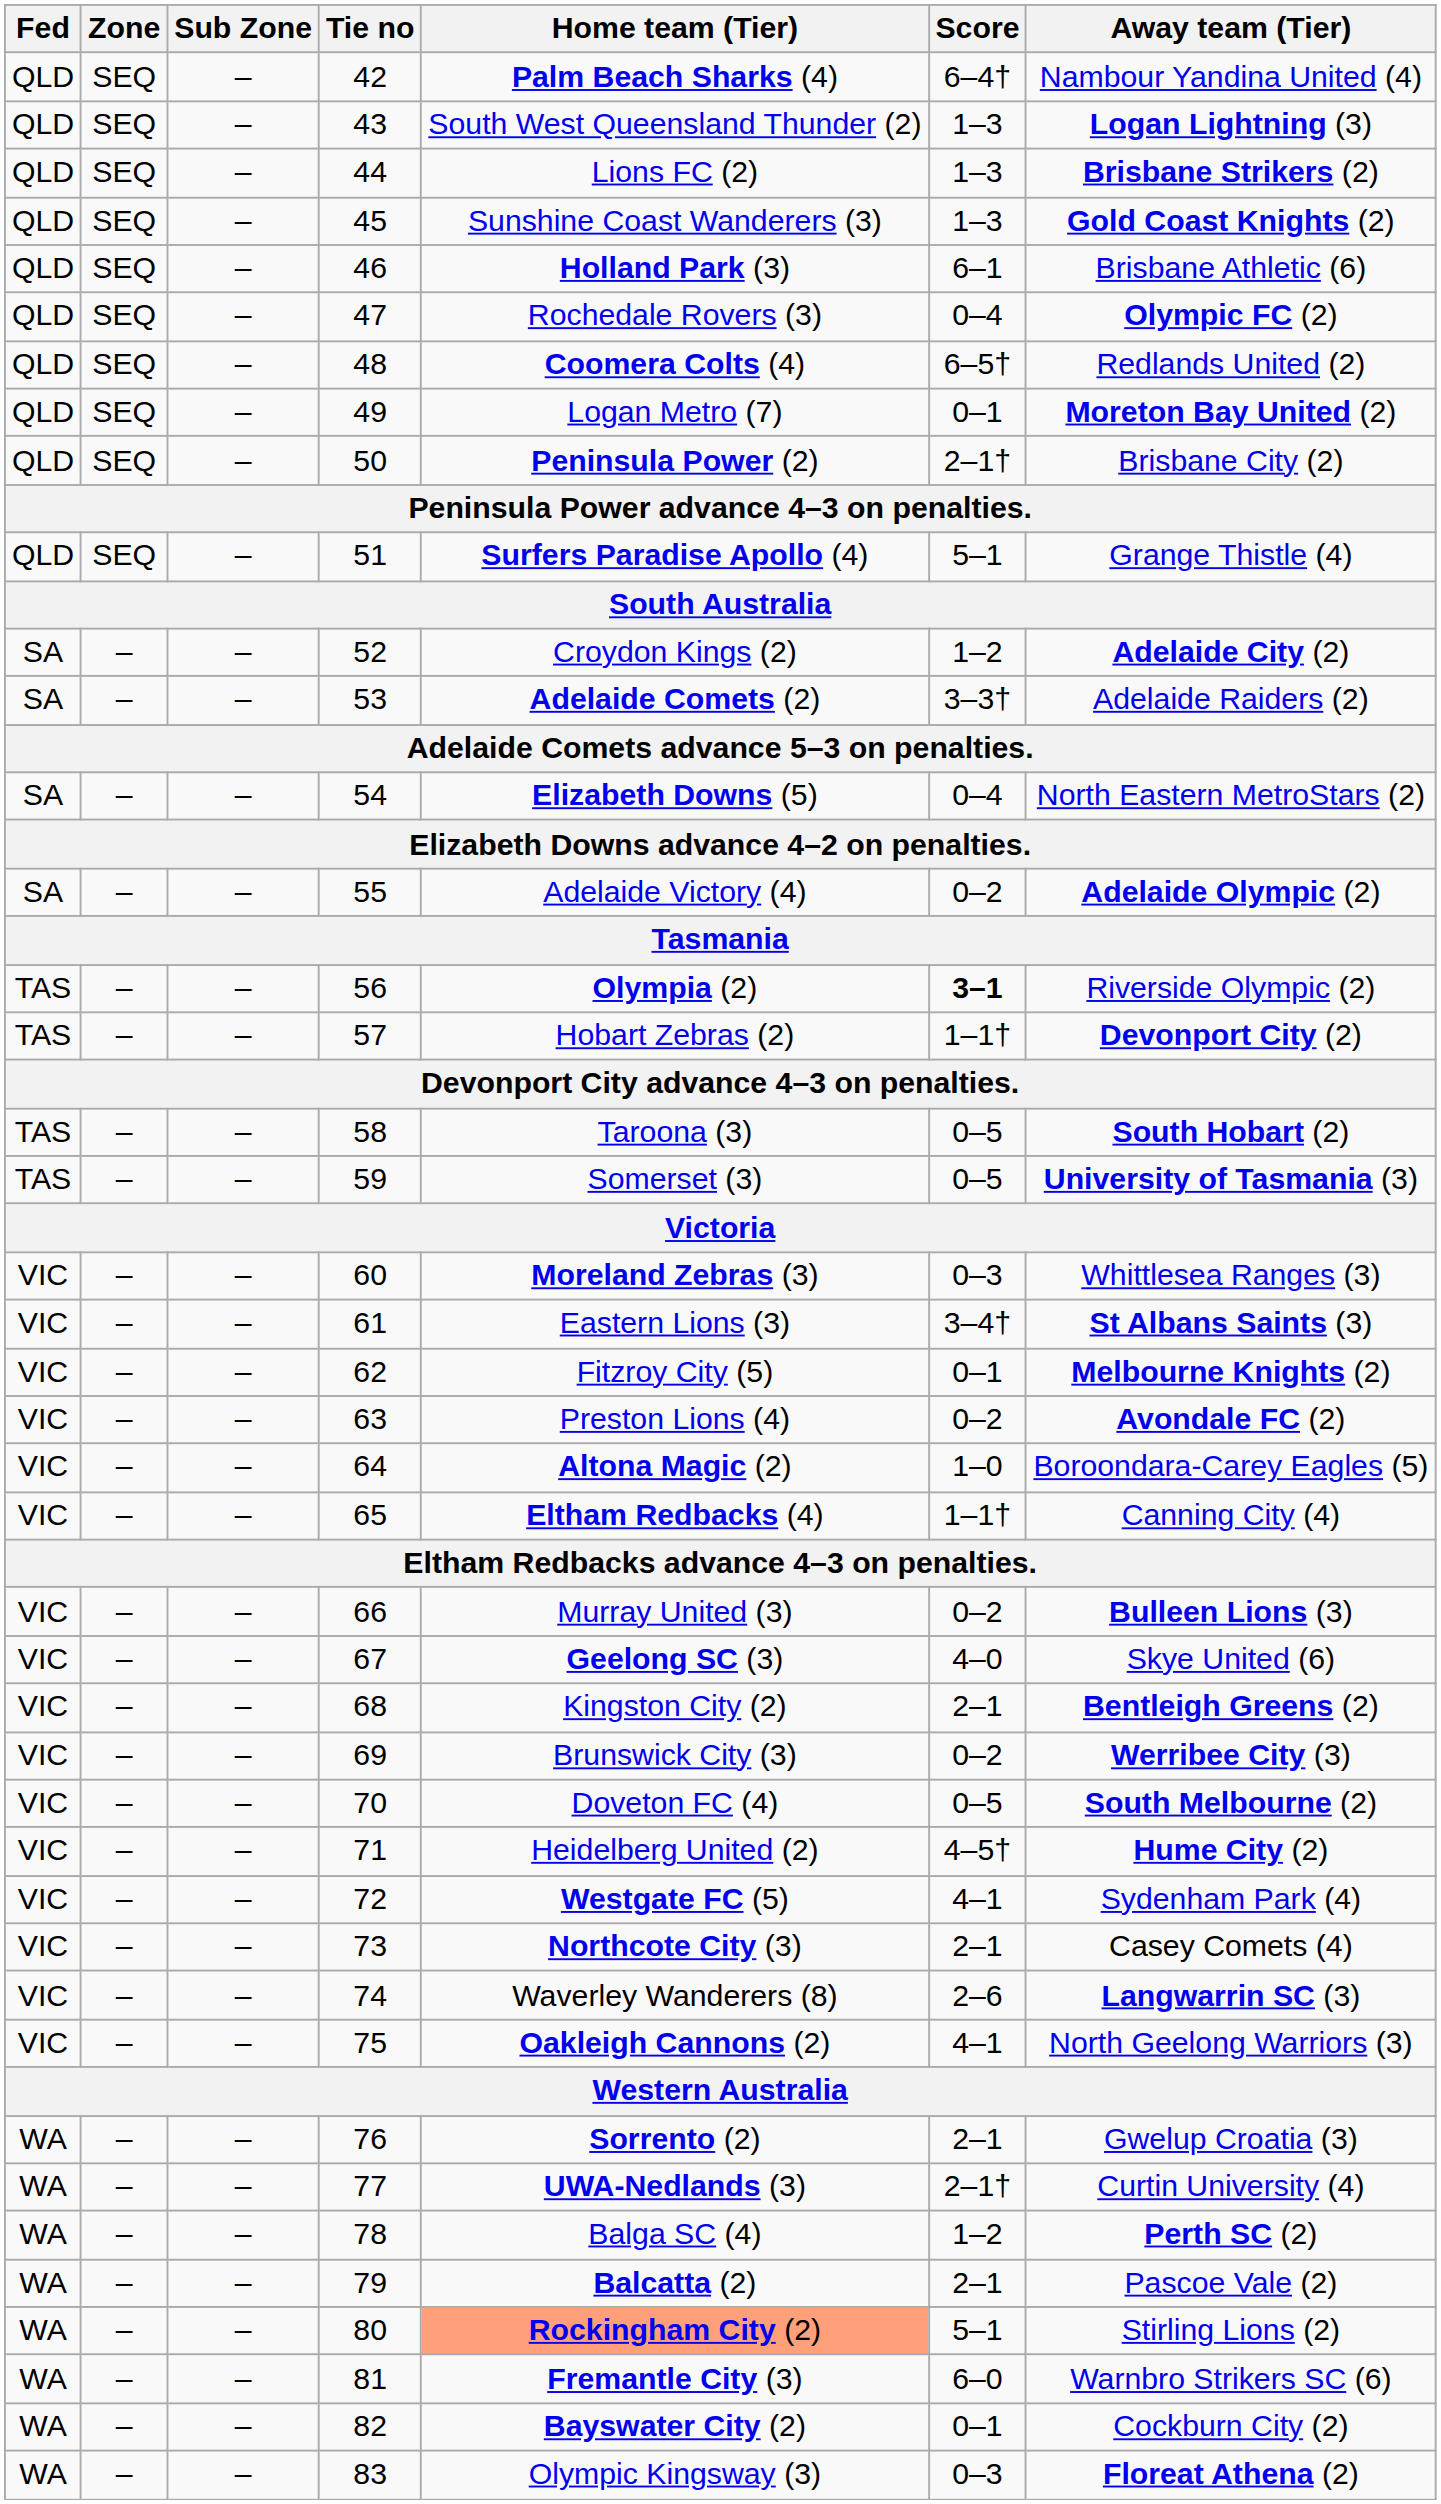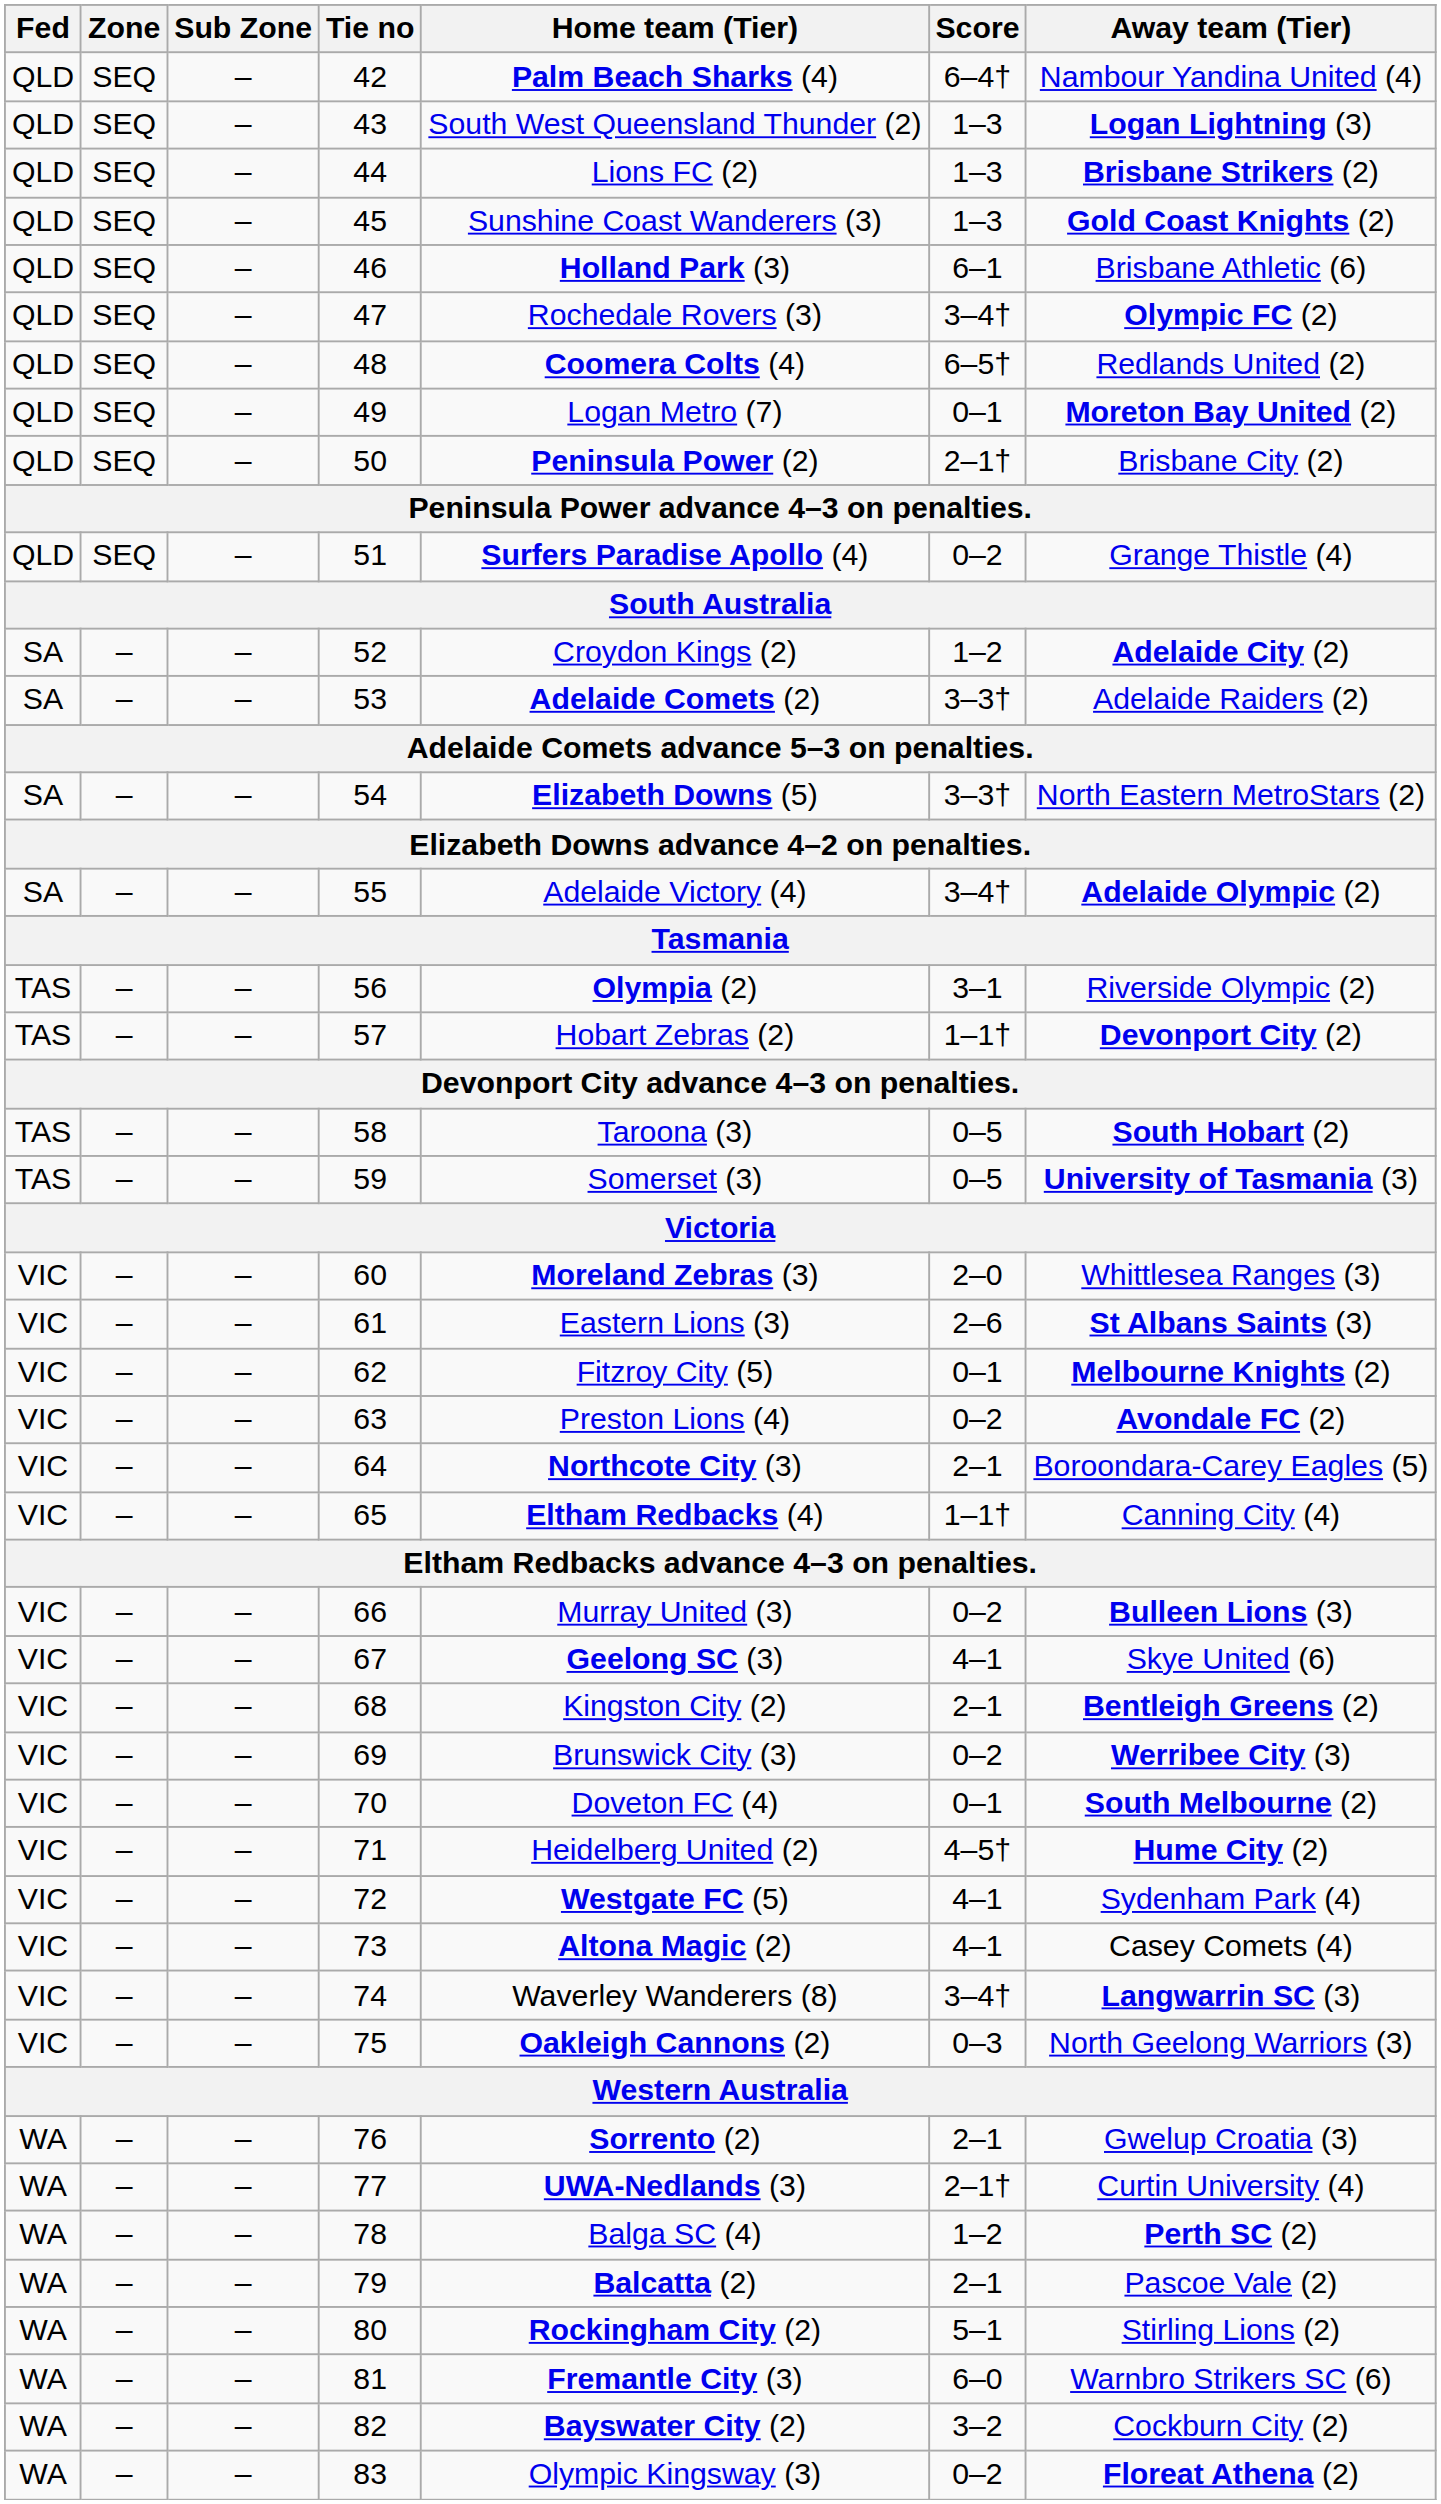 <table class="wikitable" style="text-align:center">
 <tr>
 <th>Fed</th>
 <th>Zone</th>
 <th>Sub Zone</th>
 <th>Tie no</th>
 <th>Home team (Tier)</th>
 <th>Score</th>
 <th>Away team (Tier)</th>
 </tr>
 <tr>
 <td>QLD</td>
 <td>SEQ</td>
 <td>–</td>
 <td>42</td>
 <td><strong><a href='#'>Palm Beach Sharks</a></strong> (4)</td>
 <td>6–4†</td>
 <td><a href='#'>Nambour Yandina United</a> (4)</td>
 </tr>
 <tr>
 <td>QLD</td>
 <td>SEQ</td>
 <td>–</td>
 <td>43</td>
 <td><a href='#'>South West Queensland Thunder</a> (2)</td>
 <td>1–3</td>
 <td><strong><a href='#'>Logan Lightning</a></strong> (3)</td>
 </tr>
 <tr>
 <td>QLD</td>
 <td>SEQ</td>
 <td>–</td>
 <td>44</td>
 <td><a href='#'>Lions FC</a> (2)</td>
 <td>1–3</td>
 <td><strong><a href='#'>Brisbane Strikers</a></strong> (2)</td>
 </tr>
 <tr>
 <td>QLD</td>
 <td>SEQ</td>
 <td>–</td>
 <td>45</td>
 <td><a href='#'>Sunshine Coast Wanderers</a> (3)</td>
 <td>1–3</td>
 <td><strong><a href='#'>Gold Coast Knights</a></strong> (2)</td>
 </tr>
 <tr>
 <td>QLD</td>
 <td>SEQ</td>
 <td>–</td>
 <td>46</td>
 <td><strong><a href='#'>Holland Park</a></strong> (3)</td>
 <td>6–1</td>
 <td><a href='#'>Brisbane Athletic</a> (6)</td>
 </tr>
 <tr>
 <td>QLD</td>
 <td>SEQ</td>
 <td>–</td>
 <td>47</td>
 <td><a href='#'>Rochedale Rovers</a> (3)</td>
-<td>0–4</td>
+<td>3–4†</td>
 <td><strong><a href='#'>Olympic FC</a></strong> (2)</td>
 </tr>
 <tr>
 <td>QLD</td>
 <td>SEQ</td>
 <td>–</td>
 <td>48</td>
 <td><strong><a href='#'>Coomera Colts</a></strong> (4)</td>
 <td>6–5†</td>
 <td><a href='#'>Redlands United</a> (2)</td>
 </tr>
 <tr>
 <td>QLD</td>
 <td>SEQ</td>
 <td>–</td>
 <td>49</td>
 <td><a href='#'>Logan Metro</a> (7)</td>
 <td>0–1</td>
 <td><strong><a href='#'>Moreton Bay United</a></strong> (2)</td>
 </tr>
 <tr>
 <td>QLD</td>
 <td>SEQ</td>
 <td>–</td>
 <td>50</td>
 <td><strong><a href='#'>Peninsula Power</a></strong> (2)</td>
 <td>2–1†</td>
 <td><a href='#'>Brisbane City</a> (2)</td>
 </tr>
 <tr>
 <th colspan=7>Peninsula Power advance 4–3 on penalties.</th>
 </tr>
 <tr>
 <td>QLD</td>
 <td>SEQ</td>
 <td>–</td>
 <td>51</td>
 <td><strong><a href='#'>Surfers Paradise Apollo</a></strong> (4)</td>
-<td>5–1</td>
+<td>0–2</td>
 <td><a href='#'>Grange Thistle</a> (4)</td>
 </tr>
 <tr>
 <th colspan=7><a href='#'>South Australia</a></th>
 </tr>
 <tr>
 <td>SA</td>
 <td>–</td>
 <td>–</td>
 <td>52</td>
 <td><a href='#'>Croydon Kings</a> (2)</td>
 <td>1–2</td>
 <td><strong><a href='#'>Adelaide City</a></strong> (2)</td>
 </tr>
 <tr>
 <td>SA</td>
 <td>–</td>
 <td>–</td>
 <td>53</td>
 <td><strong><a href='#'>Adelaide Comets</a></strong> (2)</td>
 <td>3–3†</td>
 <td><a href='#'>Adelaide Raiders</a> (2)</td>
 </tr>
 <tr>
 <th colspan=7>Adelaide Comets advance 5–3 on penalties.</th>
 </tr>
 <tr>
 <td>SA</td>
 <td>–</td>
 <td>–</td>
 <td>54</td>
 <td><strong><a href='#'>Elizabeth Downs</a></strong> (5)</td>
-<td>0–4</td>
+<td>3–3†</td>
 <td><a href='#'>North Eastern MetroStars</a> (2)</td>
 </tr>
 <tr>
 <th colspan=7>Elizabeth Downs advance 4–2 on penalties.</th>
 </tr>
 <tr>
 <td>SA</td>
 <td>–</td>
 <td>–</td>
 <td>55</td>
 <td><a href='#'>Adelaide Victory</a> (4)</td>
-<td>0–2</td>
+<td>3–4†</td>
 <td><strong><a href='#'>Adelaide Olympic</a></strong> (2)</td>
 </tr>
 <tr>
 <th colspan=7><a href='#'>Tasmania</a></th>
 </tr>
 <tr>
 <td>TAS</td>
 <td>–</td>
 <td>–</td>
 <td>56</td>
 <td><strong><a href='#'>Olympia</a></strong> (2)</td>
-<td><strong>3–1</strong></td>
+<td>3–1</td>
 <td><a href='#'>Riverside Olympic</a> (2)</td>
 </tr>
 <tr>
 <td>TAS</td>
 <td>–</td>
 <td>–</td>
 <td>57</td>
 <td><a href='#'>Hobart Zebras</a> (2)</td>
 <td>1–1†</td>
 <td><strong><a href='#'>Devonport City</a></strong> (2)</td>
 </tr>
 <tr>
 <th colspan=7>Devonport City advance 4–3 on penalties.</th>
 </tr>
 <tr>
 <td>TAS</td>
 <td>–</td>
 <td>–</td>
 <td>58</td>
 <td><a href='#'>Taroona</a> (3)</td>
 <td>0–5</td>
 <td><strong><a href='#'>South Hobart</a></strong> (2)</td>
 </tr>
 <tr>
 <td>TAS</td>
 <td>–</td>
 <td>–</td>
 <td>59</td>
 <td><a href='#'>Somerset</a> (3)</td>
 <td>0–5</td>
 <td><strong><a href='#'>University of Tasmania</a></strong> (3)</td>
 </tr>
 <tr>
 <th colspan=7><a href='#'>Victoria</a></th>
 </tr>
 <tr>
 <td>VIC</td>
 <td>–</td>
 <td>–</td>
 <td>60</td>
 <td><strong><a href='#'>Moreland Zebras</a></strong> (3)</td>
-<td>0–3</td>
+<td>2–0</td>
 <td><a href='#'>Whittlesea Ranges</a> (3)</td>
 </tr>
 <tr>
 <td>VIC</td>
 <td>–</td>
 <td>–</td>
 <td>61</td>
 <td><a href='#'>Eastern Lions</a> (3)</td>
-<td>3–4†</td>
+<td>2–6</td>
 <td><strong><a href='#'>St Albans Saints</a></strong> (3)</td>
 </tr>
 <tr>
 <td>VIC</td>
 <td>–</td>
 <td>–</td>
 <td>62</td>
 <td><a href='#'>Fitzroy City</a> (5)</td>
 <td>0–1</td>
 <td><strong><a href='#'>Melbourne Knights</a></strong> (2)</td>
 </tr>
 <tr>
 <td>VIC</td>
 <td>–</td>
 <td>–</td>
 <td>63</td>
 <td><a href='#'>Preston Lions</a> (4)</td>
 <td>0–2</td>
 <td><strong><a href='#'>Avondale FC</a></strong> (2)</td>
 </tr>
 <tr>
 <td>VIC</td>
 <td>–</td>
 <td>–</td>
 <td>64</td>
-<td><strong><a href='#'>Altona Magic</a></strong> (2)</td>
-<td>1–0</td>
+<td><strong><a href='#'>Northcote City</a></strong> (3)</td>
+<td>2–1</td>
 <td><a href='#'>Boroondara-Carey Eagles</a> (5)</td>
 </tr>
 <tr>
 <td>VIC</td>
 <td>–</td>
 <td>–</td>
 <td>65</td>
 <td><strong><a href='#'>Eltham Redbacks</a></strong> (4)</td>
 <td>1–1†</td>
 <td><a href='#'>Canning City</a> (4)</td>
 </tr>
 <tr>
 <th colspan=7>Eltham Redbacks advance 4–3 on penalties.</th>
 </tr>
 <tr>
 <td>VIC</td>
 <td>–</td>
 <td>–</td>
 <td>66</td>
 <td><a href='#'>Murray United</a> (3)</td>
 <td>0–2</td>
 <td><strong><a href='#'>Bulleen Lions</a></strong> (3)</td>
 </tr>
 <tr>
 <td>VIC</td>
 <td>–</td>
 <td>–</td>
 <td>67</td>
 <td><strong><a href='#'>Geelong SC</a></strong> (3)</td>
-<td>4–0</td>
+<td>4–1</td>
 <td><a href='#'>Skye United</a> (6)</td>
 </tr>
 <tr>
 <td>VIC</td>
 <td>–</td>
 <td>–</td>
 <td>68</td>
 <td><a href='#'>Kingston City</a> (2)</td>
 <td>2–1</td>
 <td><strong><a href='#'>Bentleigh Greens</a></strong> (2)</td>
 </tr>
 <tr>
 <td>VIC</td>
 <td>–</td>
 <td>–</td>
 <td>69</td>
 <td><a href='#'>Brunswick City</a> (3)</td>
 <td>0–2</td>
 <td><strong><a href='#'>Werribee City</a></strong> (3)</td>
 </tr>
 <tr>
 <td>VIC</td>
 <td>–</td>
 <td>–</td>
 <td>70</td>
 <td><a href='#'>Doveton FC</a> (4)</td>
-<td>0–5</td>
+<td>0–1</td>
 <td><strong><a href='#'>South Melbourne</a></strong> (2)</td>
 </tr>
 <tr>
 <td>VIC</td>
 <td>–</td>
 <td>–</td>
 <td>71</td>
 <td><a href='#'>Heidelberg United</a> (2)</td>
 <td>4–5†</td>
 <td><strong><a href='#'>Hume City</a></strong> (2)</td>
 </tr>
 <tr>
 <td>VIC</td>
 <td>–</td>
 <td>–</td>
 <td>72</td>
 <td><strong><a href='#'>Westgate FC</a></strong> (5)</td>
 <td>4–1</td>
 <td><a href='#'>Sydenham Park</a> (4)</td>
 </tr>
 <tr>
 <td>VIC</td>
 <td>–</td>
 <td>–</td>
 <td>73</td>
-<td><strong><a href='#'>Northcote City</a></strong> (3)</td>
-<td>2–1</td>
+<td><strong><a href='#'>Altona Magic</a></strong> (2)</td>
+<td>4–1</td>
 <td>Casey Comets (4)</td>
 </tr>
 <tr>
 <td>VIC</td>
 <td>–</td>
 <td>–</td>
 <td>74</td>
 <td>Waverley Wanderers (8)</td>
-<td>2–6</td>
+<td>3–4†</td>
 <td><strong><a href='#'>Langwarrin SC</a></strong> (3)</td>
 </tr>
 <tr>
 <td>VIC</td>
 <td>–</td>
 <td>–</td>
 <td>75</td>
 <td><strong><a href='#'>Oakleigh Cannons</a></strong> (2)</td>
-<td>4–1</td>
+<td>0–3</td>
 <td><a href='#'>North Geelong Warriors</a> (3)</td>
 </tr>
 <tr>
 <th colspan=7><a href='#'>Western Australia</a></th>
 </tr>
 <tr>
 <td>WA</td>
 <td>–</td>
 <td>–</td>
 <td>76</td>
 <td><strong><a href='#'>Sorrento</a></strong> (2)</td>
 <td>2–1</td>
 <td><a href='#'>Gwelup Croatia</a> (3)</td>
 </tr>
 <tr>
 <td>WA</td>
 <td>–</td>
 <td>–</td>
 <td>77</td>
 <td><strong><a href='#'>UWA-Nedlands</a></strong> (3)</td>
 <td>2–1†</td>
 <td><a href='#'>Curtin University</a> (4)</td>
 </tr>
 <tr>
 <td>WA</td>
 <td>–</td>
 <td>–</td>
 <td>78</td>
 <td><a href='#'>Balga SC</a> (4)</td>
 <td>1–2</td>
 <td><strong><a href='#'>Perth SC</a></strong> (2)</td>
 </tr>
 <tr>
 <td>WA</td>
 <td>–</td>
 <td>–</td>
 <td>79</td>
 <td><strong><a href='#'>Balcatta</a></strong> (2)</td>
 <td>2–1</td>
 <td><a href='#'>Pascoe Vale</a> (2)</td>
 </tr>
 <tr>
 <td>WA</td>
 <td>–</td>
 <td>–</td>
 <td>80</td>
-<td style="background: lightsalmon;"><strong><a href='#'>Rockingham City</a></strong> (2)</td>
+<td><strong><a href='#'>Rockingham City</a></strong> (2)</td>
 <td>5–1</td>
 <td><a href='#'>Stirling Lions</a> (2)</td>
 </tr>
 <tr>
 <td>WA</td>
 <td>–</td>
 <td>–</td>
 <td>81</td>
 <td><strong><a href='#'>Fremantle City</a></strong> (3)</td>
 <td>6–0</td>
 <td><a href='#'>Warnbro Strikers SC</a> (6)</td>
 </tr>
 <tr>
 <td>WA</td>
 <td>–</td>
 <td>–</td>
 <td>82</td>
 <td><strong><a href='#'>Bayswater City</a></strong> (2)</td>
-<td>0–1</td>
+<td>3–2</td>
 <td><a href='#'>Cockburn City</a> (2)</td>
 </tr>
 <tr>
 <td>WA</td>
 <td>–</td>
 <td>–</td>
 <td>83</td>
 <td><a href='#'>Olympic Kingsway</a> (3)</td>
-<td>0–3</td>
+<td>0–2</td>
 <td><strong><a href='#'>Floreat Athena</a></strong> (2)</td>
 </tr>
 </table>
